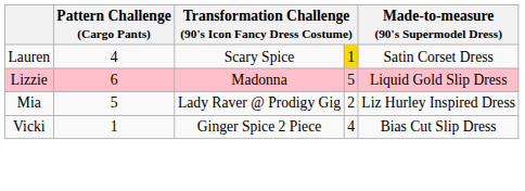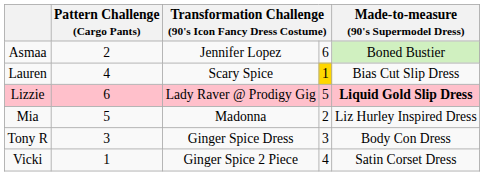 <table class="wikitable" style="text-align:center;">
 <tr>
 <th></th>
 <th>Pattern Challenge<br><small>(Cargo Pants)</small></th>
 <th colspan="2">Transformation Challenge<br><small>(90's Icon Fancy Dress Costume)</small></th>
 <th>Made-to-measure<br><small>(90's Supermodel Dress)</small></th>
 </tr>
 <tr>
+<td>Asmaa</td>
+<td>2</td>
+<td>Jennifer Lopez</td>
+<td>6</td>
+<td style="background:#d0f0c0">Boned Bustier</td>
+</tr>
+<tr>
 <td>Lauren</td>
 <td>4</td>
 <td>Scary Spice</td>
 <td style="background: gold;">1</td>
-<td>Satin Corset Dress</td>
+<td>Bias Cut Slip Dress</td>
 </tr>
 <tr style="background:pink">
 <td>Lizzie</td>
 <td>6</td>
-<td>Madonna</td>
+<td>Lady Raver @ Prodigy Gig</td>
 <td>5</td>
-<td>Liquid Gold Slip Dress</td>
+<td><strong>Liquid Gold Slip Dress</strong></td>
 </tr>
 <tr>
 <td>Mia</td>
 <td>5</td>
-<td>Lady Raver @ Prodigy Gig</td>
+<td>Madonna</td>
 <td>2</td>
 <td>Liz Hurley Inspired Dress</td>
+</tr>
+<tr>
+<td>Tony R</td>
+<td>3</td>
+<td>Ginger Spice Dress</td>
+<td>3</td>
+<td>Body Con Dress</td>
 </tr>
 <tr>
 <td>Vicki</td>
 <td>1</td>
 <td>Ginger Spice 2 Piece</td>
 <td>4</td>
-<td>Bias Cut Slip Dress</td>
+<td>Satin Corset Dress</td>
 </tr>
 </table>
